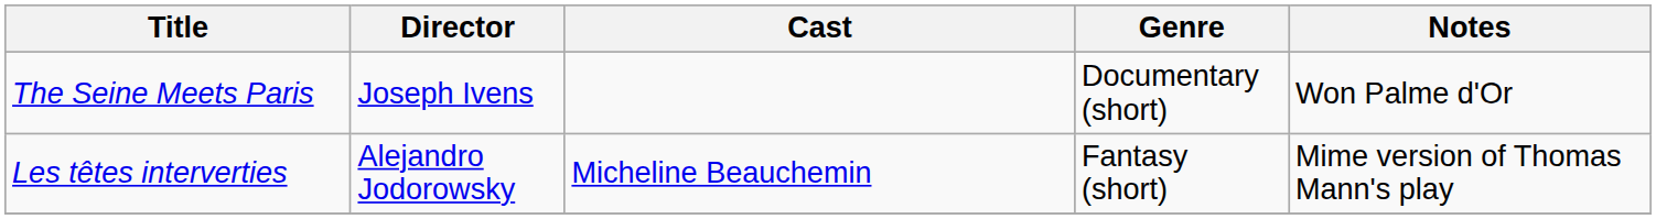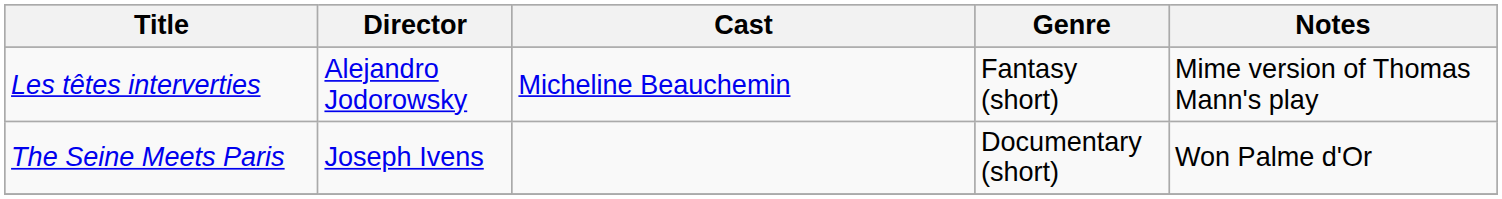 <table class="wikitable" style="width:100%;">
 <tr>
 <th style="width:21%;">Title</th>
 <th style="width:13%;">Director</th>
 <th style="width:31%;">Cast</th>
 <th style="width:13%;">Genre</th>
 <th style="width:22%;">Notes</th>
 </tr>
 <tr>
+<td><em><a href='#'>Les têtes interverties</a></em></td>
+<td><a href='#'>Alejandro Jodorowsky</a></td>
+<td><a href='#'>Micheline Beauchemin</a></td>
+<td>Fantasy (short)</td>
+<td>Mime version of Thomas Mann's play</td>
+</tr>
+<tr>
 <td><em><a href='#'>The Seine Meets Paris</a></em></td>
 <td><a href='#'>Joseph Ivens</a></td>
 <td></td>
 <td>Documentary (short)</td>
 <td>Won Palme d'Or</td>
 </tr>
 <tr>
-<td><em><a href='#'>Les têtes interverties</a></em></td>
-<td><a href='#'>Alejandro Jodorowsky</a></td>
-<td><a href='#'>Micheline Beauchemin</a></td>
-<td>Fantasy (short)</td>
-<td>Mime version of Thomas Mann's play</td>
-</tr>
-<tr>
 </tr>
 </table>
